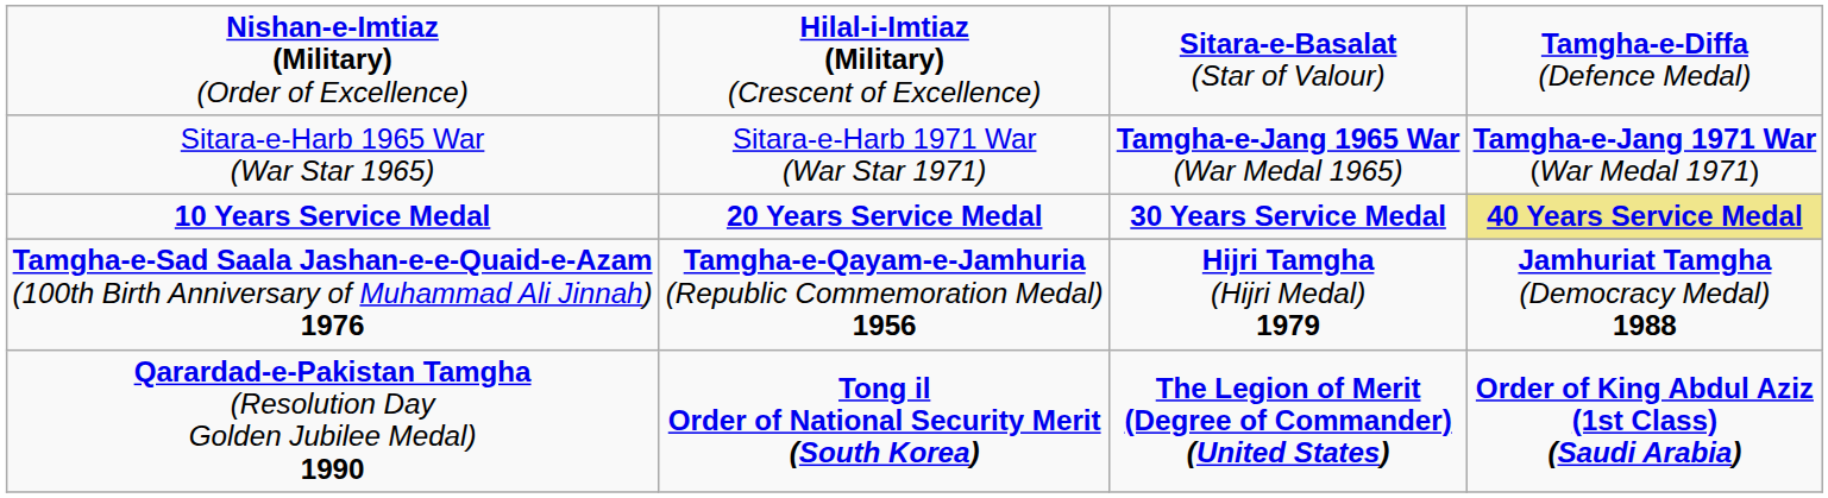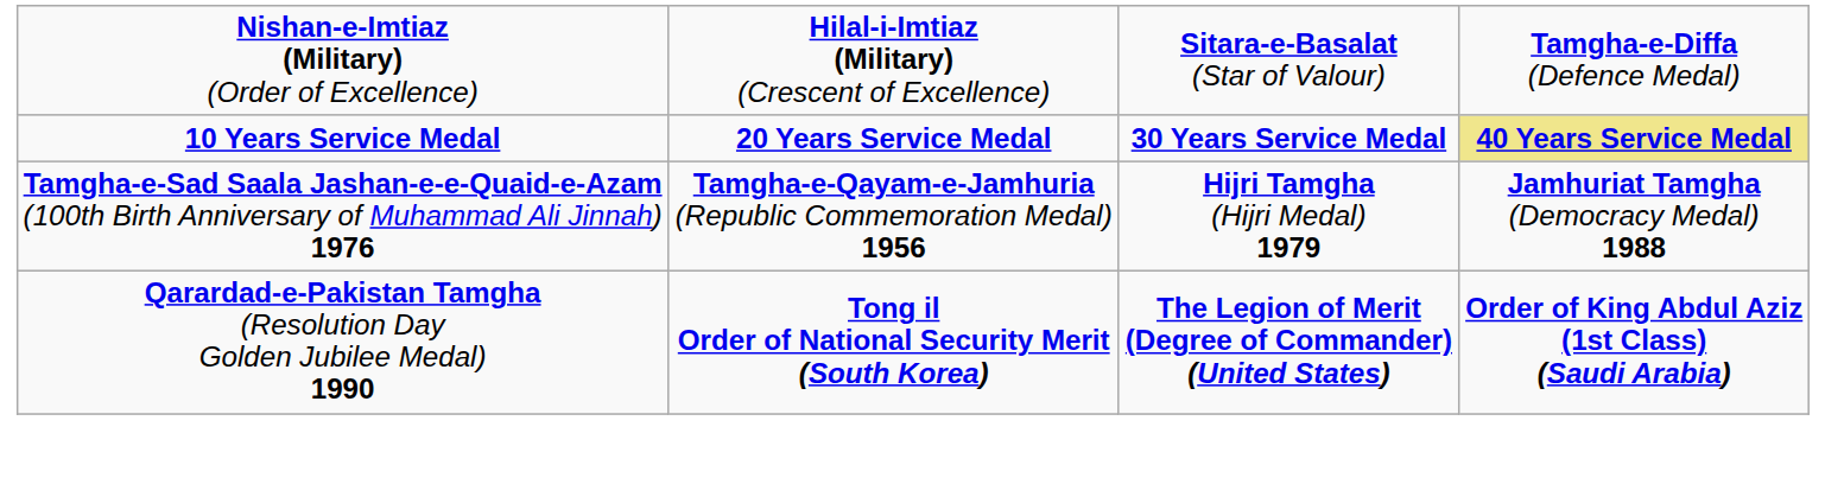 <table class="wikitable" style="margin:1em auto; text-align:center;">
 <tr>
 <td><strong><a href='#'>Nishan-e-Imtiaz</a></strong><br><strong>(Military)</strong><br><em>(Order of Excellence)</em></td>
 <td><strong><a href='#'>Hilal-i-Imtiaz</a></strong><br><strong>(Military)</strong><br><em>(Crescent of Excellence)</em></td>
 <td><strong><a href='#'>Sitara-e-Basalat</a></strong><br><em>(Star of Valour)</em></td>
 <td><strong><a href='#'>Tamgha-e-Diffa</a></strong><br><em>(Defence Medal)</em></td>
-</tr>
-<tr>
-<td><a href='#'>Sitara-e-Harb 1965 War</a><br><em>(War Star 1965)</em></td>
-<td><a href='#'>Sitara-e-Harb 1971 War</a><br><em>(War Star 1971)</em></td>
-<td><strong><a href='#'>Tamgha-e-Jang 1965 War</a></strong><br><em>(War Medal 1965)</em></td>
-<td><strong><a href='#'>Tamgha-e-Jang 1971 War</a></strong><br>(<em>War Medal 1971</em>)</td>
 </tr>
 <tr>
 <td><strong><a href='#'>10 Years Service Medal</a></strong></td>
 <td><strong><a href='#'>20 Years Service Medal</a></strong></td>
 <td><strong><a href='#'>30 Years Service Medal</a></strong></td>
 <td style="background: khaki;"><strong><a href='#'>40 Years Service Medal</a></strong></td>
 </tr>
 <tr>
 <td><strong><a href='#'>Tamgha-e-Sad Saala Jashan-e-e-Quaid-e-Azam</a></strong><br><em>(100th Birth Anniversary of <a href='#'>Muhammad Ali Jinnah</a>)</em><br><strong>1976</strong></td>
 <td><strong><a href='#'>Tamgha-e-Qayam-e-Jamhuria</a></strong><br><em>(Republic Commemoration Medal)</em><br><strong>1956</strong></td>
 <td><strong><a href='#'>Hijri Tamgha</a></strong><br><em>(Hijri Medal)</em><br><strong>1979</strong></td>
 <td><strong><a href='#'>Jamhuriat Tamgha</a></strong><br><em>(Democracy Medal)</em><br><strong>1988</strong></td>
 </tr>
 <tr>
 <td><strong><a href='#'>Qarardad-e-Pakistan Tamgha</a></strong><br><em>(Resolution Day</em><br><em>Golden Jubilee Medal)</em><br><strong>1990</strong></td>
 <td><a href='#'><strong>Tong il</strong></a><br><strong><a href='#'>Order of National Security Merit</a></strong><br><strong><em>(<a href='#'>South Korea</a>)</em></strong></td>
 <td><a href='#'><strong>The Legion of Merit</strong></a><br><a href='#'><strong>(Degree of Commander)</strong></a><br><strong><em>(<a href='#'>United States</a>)</em></strong></td>
 <td><strong><a href='#'>Order of King Abdul Aziz</a></strong><br><strong><a href='#'>(1st Class)</a></strong><br><strong><em>(<a href='#'>Saudi Arabia</a>)</em></strong></td>
 </tr>
 </table>
